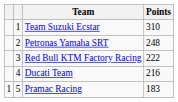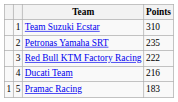 <table class="wikitable" style="font-size: 85%;">
 <tr>
 <th scope="col"></th>
 <th scope="col"></th>
 <th scope="col">Team</th>
 <th scope="col">Points</th>
 </tr>
 <tr>
 <td align="left"></td>
 <td align=center>1</td>
 <td> <a href='#'>Team Suzuki Ecstar</a></td>
 <td align=left>310</td>
 </tr>
 <tr>
 <td align="left"></td>
 <td align=center>2</td>
 <td> <a href='#'>Petronas Yamaha SRT</a></td>
-<td align=left>248</td>
+<td align=left>235</td>
 </tr>
 <tr>
 <td align="left"></td>
 <td align=center>3</td>
 <td> <a href='#'>Red Bull KTM Factory Racing</a></td>
 <td align=left>222</td>
 </tr>
 <tr>
 <td align="left"></td>
 <td align=center>4</td>
 <td> <a href='#'>Ducati Team</a></td>
 <td align=left>216</td>
 </tr>
 <tr>
 <td align="left"> 1</td>
 <td align=center>5</td>
 <td> <a href='#'>Pramac Racing</a></td>
 <td align=left>183</td>
 </tr>
 </table>
